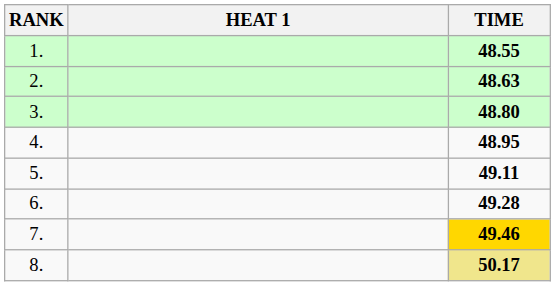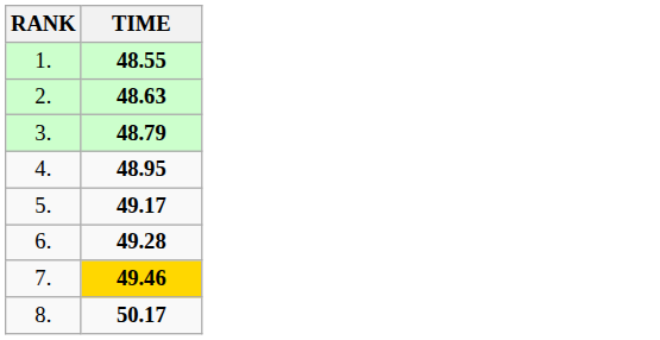 <table class="wikitable" style="border-collapse: collapse; font-size: 90%;">
 <tr>
 <th>RANK</th>
-<th style="width: 20em">HEAT 1</th>
 <th style="width: 5em">TIME</th>
 </tr>
 <tr style="background:#ccffcc;">
 <td align="center">1.</td>
-<td></td>
 <td align="center"><strong>48.55</strong></td>
 </tr>
 <tr style="background:#ccffcc;">
 <td align="center">2.</td>
-<td></td>
 <td align="center"><strong>48.63</strong></td>
 </tr>
 <tr style="background:#ccffcc;">
 <td align="center">3.</td>
-<td></td>
-<td align="center"><strong>48.80</strong></td>
+<td align="center"><strong>48.79</strong></td>
 </tr>
 <tr>
 <td align="center">4.</td>
-<td></td>
 <td align="center"><strong>48.95</strong></td>
 </tr>
 <tr>
 <td align="center">5.</td>
-<td></td>
-<td align="center"><strong>49.11</strong></td>
+<td align="center"><strong>49.17</strong></td>
 </tr>
 <tr>
 <td align="center">6.</td>
-<td></td>
 <td align="center"><strong>49.28</strong></td>
 </tr>
 <tr>
 <td align="center">7.</td>
-<td></td>
 <td align="center" style="background: gold;"><strong>49.46</strong></td>
 </tr>
 <tr>
 <td align="center">8.</td>
-<td></td>
-<td align="center" style="background: khaki;"><strong>50.17</strong></td>
+<td align="center"><strong>50.17</strong></td>
 </tr>
 </table>
